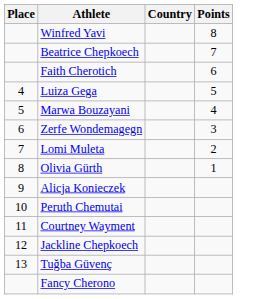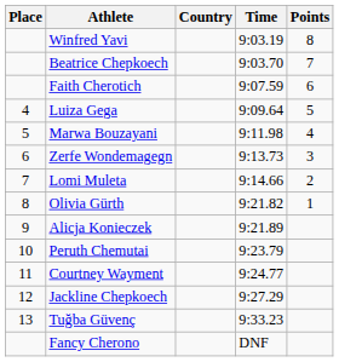 <table class="wikitable">
 <tr>
 <th>Place</th>
 <th>Athlete</th>
 <th>Country</th>
+<th>Time</th>
 <th>Points</th>
 </tr>
 <tr>
 <td align=center></td>
 <td><a href='#'>Winfred Yavi</a></td>
 <td></td>
+<td>9:03.19</td>
 <td align=center>8</td>
 </tr>
 <tr>
 <td align=center></td>
 <td><a href='#'>Beatrice Chepkoech</a></td>
 <td></td>
+<td>9:03.70</td>
 <td align=center>7</td>
 </tr>
 <tr>
 <td align=center></td>
 <td><a href='#'>Faith Cherotich</a></td>
 <td></td>
+<td>9:07.59</td>
 <td align=center>6</td>
 </tr>
 <tr>
 <td align=center>4</td>
 <td><a href='#'>Luiza Gega</a></td>
 <td></td>
+<td>9:09.64</td>
 <td align=center>5</td>
 </tr>
 <tr>
 <td align=center>5</td>
 <td><a href='#'>Marwa Bouzayani</a></td>
 <td></td>
+<td>9:11.98</td>
 <td align=center>4</td>
 </tr>
 <tr>
 <td align=center>6</td>
 <td><a href='#'>Zerfe Wondemagegn</a></td>
 <td></td>
+<td>9:13.73</td>
 <td align=center>3</td>
 </tr>
 <tr>
 <td align=center>7</td>
 <td><a href='#'>Lomi Muleta</a></td>
 <td></td>
+<td>9:14.66</td>
 <td align=center>2</td>
 </tr>
 <tr>
 <td align=center>8</td>
 <td><a href='#'>Olivia Gürth</a></td>
 <td></td>
+<td>9:21.82</td>
 <td align=center>1</td>
 </tr>
 <tr>
 <td align=center>9</td>
 <td><a href='#'>Alicja Konieczek</a></td>
 <td></td>
+<td>9:21.89</td>
 <td align=center></td>
 </tr>
 <tr>
 <td align=center>10</td>
 <td><a href='#'>Peruth Chemutai</a></td>
 <td></td>
+<td>9:23.79</td>
 <td align=center></td>
 </tr>
 <tr>
 <td align=center>11</td>
 <td><a href='#'>Courtney Wayment</a></td>
 <td></td>
+<td>9:24.77</td>
 <td align=center></td>
 </tr>
 <tr>
 <td align=center>12</td>
 <td><a href='#'>Jackline Chepkoech</a></td>
 <td></td>
+<td>9:27.29</td>
 <td align=center></td>
 </tr>
 <tr>
 <td align=center>13</td>
 <td><a href='#'>Tuğba Güvenç</a></td>
 <td></td>
+<td>9:33.23</td>
 <td align=center></td>
 </tr>
 <tr>
 <td align=center></td>
 <td><a href='#'>Fancy Cherono</a></td>
 <td></td>
+<td>DNF</td>
 <td align=center></td>
 </tr>
 </table>
